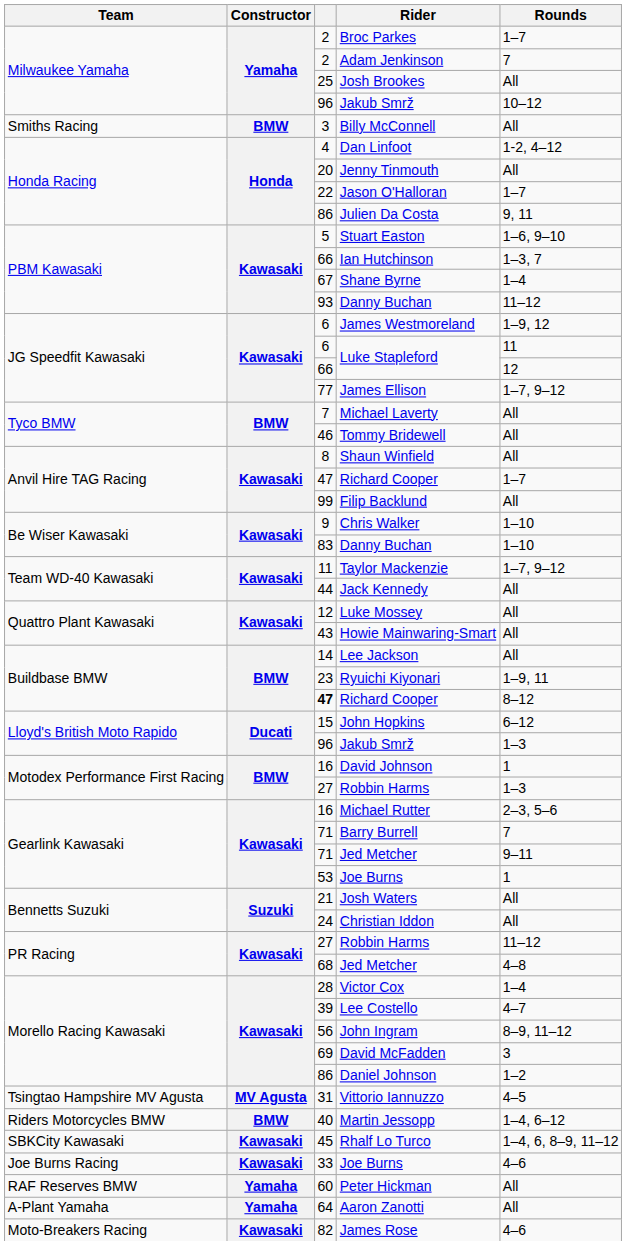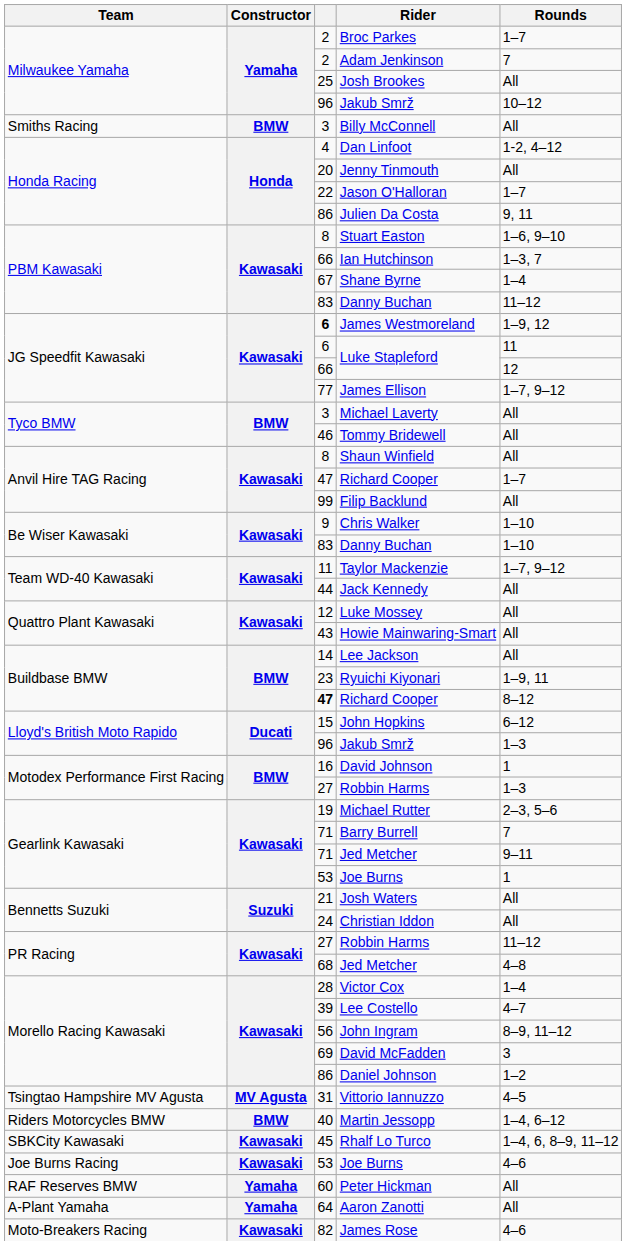 <table class="wikitable" style="font-size: 85%;">
 <tr>
 <th>Team</th>
 <th>Constructor</th>
 <th></th>
 <th>Rider</th>
 <th>Rounds</th>
 </tr>
 <tr>
 <td rowspan=4><a href='#'>Milwaukee Yamaha</a></td>
 <th rowspan=4><a href='#'>Yamaha</a></th>
 <td align="center">2</td>
 <td> <a href='#'>Broc Parkes</a></td>
 <td>1–7</td>
 </tr>
 <tr>
 <td align="center">2</td>
 <td> <a href='#'>Adam Jenkinson</a></td>
 <td>7</td>
 </tr>
 <tr>
 <td align="center">25</td>
 <td> <a href='#'>Josh Brookes</a></td>
 <td>All</td>
 </tr>
 <tr>
 <td align=center>96</td>
 <td> <a href='#'>Jakub Smrž</a></td>
 <td>10–12</td>
 </tr>
 <tr>
 <td rowspan=1>Smiths Racing</td>
 <th rowspan=1><a href='#'>BMW</a></th>
 <td align=center>3</td>
 <td> <a href='#'>Billy McConnell</a></td>
 <td>All</td>
 </tr>
 <tr>
 <td rowspan=4><a href='#'>Honda Racing</a></td>
 <th rowspan=4><a href='#'>Honda</a></th>
 <td align=center>4</td>
 <td> <a href='#'>Dan Linfoot</a></td>
 <td>1-2, 4–12</td>
 </tr>
 <tr>
 <td align=center>20</td>
 <td> <a href='#'>Jenny Tinmouth</a></td>
 <td>All</td>
 </tr>
 <tr>
 <td align=center>22</td>
 <td> <a href='#'>Jason O'Halloran</a></td>
 <td>1–7</td>
 </tr>
 <tr>
 <td align=center>86</td>
 <td> <a href='#'>Julien Da Costa</a></td>
 <td>9, 11</td>
 </tr>
 <tr>
 <td rowspan=4><a href='#'>PBM Kawasaki</a></td>
 <th rowspan=4><a href='#'>Kawasaki</a></th>
-<td align=center>5</td>
+<td align=center>8</td>
 <td> <a href='#'>Stuart Easton</a></td>
 <td>1–6, 9–10</td>
 </tr>
 <tr>
 <td align=center>66</td>
 <td> <a href='#'>Ian Hutchinson</a></td>
 <td>1–3, 7</td>
 </tr>
 <tr>
 <td align=center>67</td>
 <td> <a href='#'>Shane Byrne</a></td>
 <td>1–4</td>
 </tr>
 <tr>
-<td align=center>93</td>
+<td align=center>83</td>
 <td> <a href='#'>Danny Buchan</a></td>
 <td>11–12</td>
 </tr>
 <tr>
 <td rowspan=4>JG Speedfit Kawasaki</td>
 <th rowspan=4><a href='#'>Kawasaki</a></th>
-<td align=center>6</td>
+<td align=center><strong>6</strong></td>
 <td> <a href='#'>James Westmoreland</a></td>
 <td>1–9, 12</td>
 </tr>
 <tr>
 <td align=center>6</td>
 <td rowspan=2> <a href='#'>Luke Stapleford</a></td>
 <td>11</td>
 </tr>
 <tr>
 <td align=center>66</td>
 <td>12</td>
 </tr>
 <tr>
 <td align=center>77</td>
 <td> <a href='#'>James Ellison</a></td>
 <td>1–7, 9–12</td>
 </tr>
 <tr>
 <td rowspan=2><a href='#'>Tyco BMW</a></td>
 <th rowspan=2><a href='#'>BMW</a></th>
-<td align=center>7</td>
+<td align=center>3</td>
 <td> <a href='#'>Michael Laverty</a></td>
 <td>All</td>
 </tr>
 <tr>
 <td align=center>46</td>
 <td> <a href='#'>Tommy Bridewell</a></td>
 <td>All</td>
 </tr>
 <tr>
 <td rowspan=3>Anvil Hire TAG Racing</td>
 <th rowspan=3><a href='#'>Kawasaki</a></th>
 <td align=center>8</td>
 <td> <a href='#'>Shaun Winfield</a></td>
 <td>All</td>
 </tr>
 <tr>
 <td align=center>47</td>
 <td> <a href='#'>Richard Cooper</a></td>
 <td>1–7</td>
 </tr>
 <tr>
 <td align=center>99</td>
 <td> <a href='#'>Filip Backlund</a></td>
 <td>All</td>
 </tr>
 <tr>
 <td rowspan=2>Be Wiser Kawasaki</td>
 <th rowspan=2><a href='#'>Kawasaki</a></th>
 <td align=center>9</td>
 <td> <a href='#'>Chris Walker</a></td>
 <td>1–10</td>
 </tr>
 <tr>
 <td align=center>83</td>
 <td> <a href='#'>Danny Buchan</a></td>
 <td>1–10</td>
 </tr>
 <tr>
 <td rowspan=2>Team WD-40 Kawasaki</td>
 <th rowspan=2><a href='#'>Kawasaki</a></th>
 <td align=center>11</td>
 <td> <a href='#'>Taylor Mackenzie</a></td>
 <td>1–7, 9–12</td>
 </tr>
 <tr>
 <td align=center>44</td>
 <td> <a href='#'>Jack Kennedy</a></td>
 <td>All</td>
 </tr>
 <tr>
 <td rowspan=2>Quattro Plant Kawasaki</td>
 <th rowspan=2><a href='#'>Kawasaki</a></th>
 <td align=center>12</td>
 <td> <a href='#'>Luke Mossey</a></td>
 <td>All</td>
 </tr>
 <tr>
 <td align=center>43</td>
 <td> <a href='#'>Howie Mainwaring-Smart</a></td>
 <td>All</td>
 </tr>
 <tr>
 <td rowspan=3>Buildbase BMW</td>
 <th rowspan=3><a href='#'>BMW</a></th>
 <td align=center>14</td>
 <td> <a href='#'>Lee Jackson</a></td>
 <td>All</td>
 </tr>
 <tr>
 <td align=center>23</td>
 <td> <a href='#'>Ryuichi Kiyonari</a></td>
 <td>1–9, 11</td>
 </tr>
 <tr>
 <td align=center><strong>47</strong></td>
 <td> <a href='#'>Richard Cooper</a></td>
 <td>8–12</td>
 </tr>
 <tr>
 <td rowspan=2><a href='#'>Lloyd's British Moto Rapido</a></td>
 <th rowspan=2><a href='#'>Ducati</a></th>
 <td align=center>15</td>
 <td> <a href='#'>John Hopkins</a></td>
 <td>6–12</td>
 </tr>
 <tr>
 <td align=center>96</td>
 <td> <a href='#'>Jakub Smrž</a></td>
 <td>1–3</td>
 </tr>
 <tr>
 <td rowspan=2>Motodex Performance First Racing</td>
 <th rowspan=2><a href='#'>BMW</a></th>
 <td align=center>16</td>
 <td> <a href='#'>David Johnson</a></td>
 <td>1</td>
 </tr>
 <tr>
 <td align=center>27</td>
 <td> <a href='#'>Robbin Harms</a></td>
 <td>1–3</td>
 </tr>
 <tr>
 <td rowspan=4>Gearlink Kawasaki</td>
 <th rowspan=4><a href='#'>Kawasaki</a></th>
-<td align=center>16</td>
+<td align=center>19</td>
 <td> <a href='#'>Michael Rutter</a></td>
 <td>2–3, 5–6</td>
 </tr>
 <tr>
 <td align=center>71</td>
 <td> <a href='#'>Barry Burrell</a></td>
 <td>7</td>
 </tr>
 <tr>
 <td align=center>71</td>
 <td> <a href='#'>Jed Metcher</a></td>
 <td>9–11</td>
 </tr>
 <tr>
 <td align=center>53</td>
 <td> <a href='#'>Joe Burns</a></td>
 <td>1</td>
 </tr>
 <tr>
 <td rowspan=2>Bennetts Suzuki</td>
 <th rowspan=2><a href='#'>Suzuki</a></th>
 <td align=center>21</td>
 <td> <a href='#'>Josh Waters</a></td>
 <td>All</td>
 </tr>
 <tr>
 <td align=center>24</td>
 <td> <a href='#'>Christian Iddon</a></td>
 <td>All</td>
 </tr>
 <tr>
 <td rowspan=2>PR Racing</td>
 <th rowspan=2><a href='#'>Kawasaki</a></th>
 <td align=center>27</td>
 <td> <a href='#'>Robbin Harms</a></td>
 <td>11–12</td>
 </tr>
 <tr>
 <td align=center>68</td>
 <td> <a href='#'>Jed Metcher</a></td>
 <td>4–8</td>
 </tr>
 <tr>
 <td rowspan=5>Morello Racing Kawasaki</td>
 <th rowspan=5><a href='#'>Kawasaki</a></th>
 <td align=center>28</td>
 <td> <a href='#'>Victor Cox</a></td>
 <td>1–4</td>
 </tr>
 <tr>
 <td align=center>39</td>
 <td> <a href='#'>Lee Costello</a></td>
 <td>4–7</td>
 </tr>
 <tr>
 <td align=center>56</td>
 <td> <a href='#'>John Ingram</a></td>
 <td>8–9, 11–12</td>
 </tr>
 <tr>
 <td align=center>69</td>
 <td> <a href='#'>David McFadden</a></td>
 <td>3</td>
 </tr>
 <tr>
 <td align=center>86</td>
 <td> <a href='#'>Daniel Johnson</a></td>
 <td>1–2</td>
 </tr>
 <tr>
 <td rowspan=1>Tsingtao Hampshire MV Agusta</td>
 <th rowspan=1><a href='#'>MV Agusta</a></th>
 <td align=center>31</td>
 <td> <a href='#'>Vittorio Iannuzzo</a></td>
 <td>4–5</td>
 </tr>
 <tr>
 <td rowspan=1>Riders Motorcycles BMW</td>
 <th rowspan=1><a href='#'>BMW</a></th>
 <td align=center>40</td>
 <td> <a href='#'>Martin Jessopp</a></td>
 <td>1–4, 6–12</td>
 </tr>
 <tr>
 <td rowspan=1>SBKCity Kawasaki</td>
 <th rowspan=1><a href='#'>Kawasaki</a></th>
 <td align=center>45</td>
 <td> <a href='#'>Rhalf Lo Turco</a></td>
 <td>1–4, 6, 8–9, 11–12</td>
 </tr>
 <tr>
 <td rowspan=1>Joe Burns Racing</td>
 <th rowspan=1><a href='#'>Kawasaki</a></th>
-<td align=center>33</td>
+<td align=center>53</td>
 <td> <a href='#'>Joe Burns</a></td>
 <td>4–6</td>
 </tr>
 <tr>
 <td rowspan=1>RAF Reserves BMW</td>
 <th rowspan=1><a href='#'>Yamaha</a></th>
 <td align=center>60</td>
 <td> <a href='#'>Peter Hickman</a></td>
 <td>All</td>
 </tr>
 <tr>
 <td rowspan=1>A-Plant Yamaha</td>
 <th rowspan=1><a href='#'>Yamaha</a></th>
 <td align=center>64</td>
 <td> <a href='#'>Aaron Zanotti</a></td>
 <td>All</td>
 </tr>
 <tr>
 <td rowspan=1>Moto-Breakers Racing</td>
 <th rowspan=1><a href='#'>Kawasaki</a></th>
 <td align=center>82</td>
 <td> <a href='#'>James Rose</a></td>
 <td>4–6</td>
 </tr>
 <tr>
 </tr>
 </table>
